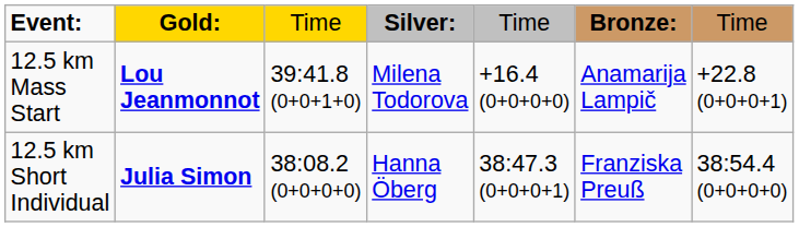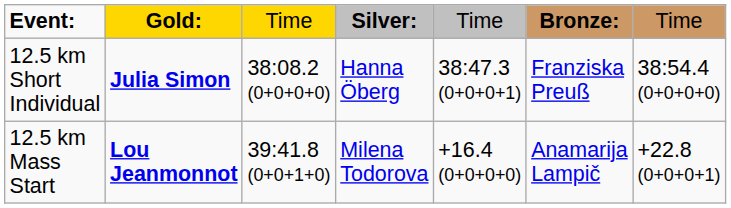 <table class="wikitable" width=85%>
 <tr>
 <td><strong>Event:</strong></td>
 <td style="text-align:center;background-color:gold;"><strong>Gold:</strong></td>
 <td style="text-align:center;background-color:gold;">Time</td>
 <td style="text-align:center;background-color:silver;"><strong>Silver:</strong></td>
 <td style="text-align:center;background-color:silver;">Time</td>
 <td style="text-align:center;background-color:#CC9966;"><strong>Bronze:</strong></td>
 <td style="text-align:center;background-color:#CC9966;">Time</td>
 </tr>
 <tr>
+<td>12.5 km Short Individual<br><em></em></td>
+<td><strong><a href='#'>Julia Simon</a></strong><br><small></small></td>
+<td>38:08.2<br><small>(0+0+0+0)</small></td>
+<td><a href='#'>Hanna Öberg</a><br><small></small></td>
+<td>38:47.3<br><small>(0+0+0+1)</small></td>
+<td><a href='#'>Franziska Preuß</a><br><small></small></td>
+<td>38:54.4<br><small>(0+0+0+0)</small></td>
+</tr>
+<tr>
 <td>12.5 km Mass Start<br><em></em></td>
 <td><strong><a href='#'>Lou Jeanmonnot</a></strong><br><small></small></td>
 <td>39:41.8<br><small>(0+0+1+0)</small></td>
 <td><a href='#'>Milena Todorova</a><br><small></small></td>
 <td>+16.4<br><small>(0+0+0+0)</small></td>
 <td><a href='#'>Anamarija Lampič</a><br><small></small></td>
 <td>+22.8<br><small>(0+0+0+1)</small></td>
 </tr>
-<tr>
-<td>12.5 km Short Individual<br><em></em></td>
-<td><strong><a href='#'>Julia Simon</a></strong><br><small></small></td>
-<td>38:08.2<br><small>(0+0+0+0)</small></td>
-<td><a href='#'>Hanna Öberg</a><br><small></small></td>
-<td>38:47.3<br><small>(0+0+0+1)</small></td>
-<td><a href='#'>Franziska Preuß</a><br><small></small></td>
-<td>38:54.4<br><small>(0+0+0+0)</small></td>
-</tr>
 </table>
